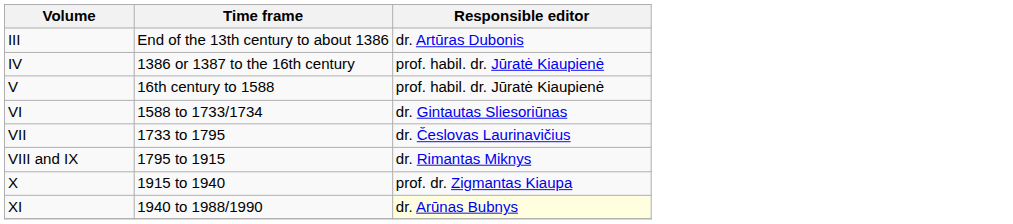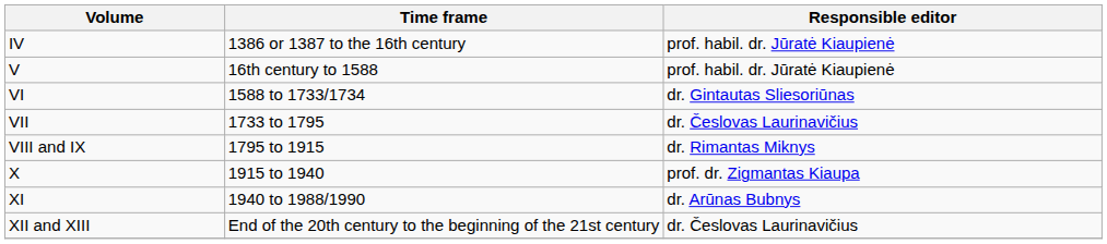 <table class="sortable wikitable">
 <tr valign=bottom>
 <th width=20%>Volume</th>
 <th width= 40%>Time frame</th>
 <th width=40%>Responsible editor</th>
-</tr>
-<tr>
-<td>III</td>
-<td>End of the 13th century to about 1386</td>
-<td>dr. <a href='#'>Artūras Dubonis</a></td>
 </tr>
 <tr>
 <td>IV</td>
 <td>1386 or 1387 to the 16th century</td>
 <td>prof. habil. dr. <a href='#'>Jūratė Kiaupienė</a></td>
 </tr>
 <tr>
 <td>V</td>
 <td>16th century to 1588</td>
 <td>prof. habil. dr. Jūratė Kiaupienė</td>
 </tr>
 <tr>
 <td>VI</td>
 <td>1588 to 1733/1734</td>
 <td>dr. <a href='#'>Gintautas Sliesoriūnas</a></td>
 </tr>
 <tr>
 <td>VII</td>
 <td>1733 to 1795</td>
 <td>dr. <a href='#'>Česlovas Laurinavičius</a></td>
 </tr>
 <tr>
 <td>VIII and IX</td>
 <td>1795 to 1915</td>
 <td>dr. <a href='#'>Rimantas Miknys</a></td>
 </tr>
 <tr>
 <td>X</td>
 <td>1915 to 1940</td>
 <td>prof. dr. <a href='#'>Zigmantas Kiaupa</a></td>
 </tr>
 <tr>
 <td>XI</td>
 <td>1940 to 1988/1990</td>
-<td style="background: lightyellow;">dr. <a href='#'>Arūnas Bubnys</a></td>
+<td>dr. <a href='#'>Arūnas Bubnys</a></td>
+</tr>
+<tr>
+<td>XII and XIII</td>
+<td>End of the 20th century to the beginning of the 21st century</td>
+<td>dr. Česlovas Laurinavičius</td>
 </tr>
 <tr>
 </tr>
 </table>
